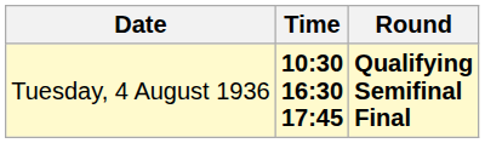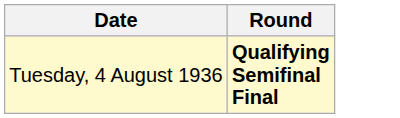 <table class="wikitable">
 <tr>
 <th>Date</th>
-<th>Time</th>
 <th>Round</th>
 </tr>
 <tr style=background:lemonchiffon>
 <td>Tuesday, 4 August 1936</td>
-<td><strong>10:30</strong><br><strong>16:30</strong><br><strong>17:45</strong></td>
 <td><strong>Qualifying</strong><br><strong>Semifinal</strong><br><strong>Final</strong></td>
 </tr>
 </table>
